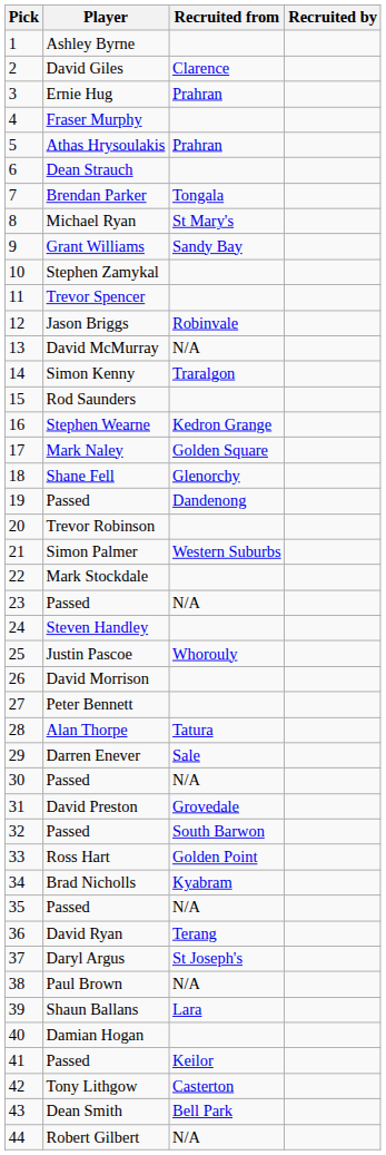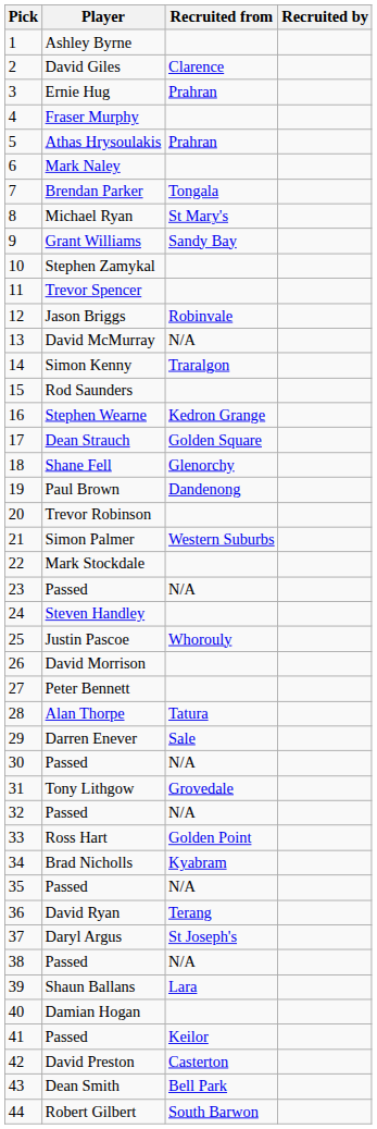 <table class="wikitable sortable">
 <tr>
 <th>Pick</th>
 <th>Player</th>
 <th>Recruited from</th>
 <th>Recruited by</th>
 </tr>
 <tr>
 <td>1</td>
 <td>Ashley Byrne</td>
 <td></td>
 <td></td>
 </tr>
 <tr>
 <td>2</td>
 <td>David Giles</td>
 <td><a href='#'>Clarence</a></td>
 <td></td>
 </tr>
 <tr>
 <td>3</td>
 <td>Ernie Hug</td>
 <td><a href='#'>Prahran</a></td>
 <td></td>
 </tr>
 <tr>
 <td>4</td>
 <td><a href='#'>Fraser Murphy</a></td>
 <td></td>
 <td></td>
 </tr>
 <tr>
 <td>5</td>
 <td><a href='#'>Athas Hrysoulakis</a></td>
 <td><a href='#'>Prahran</a></td>
 <td></td>
 </tr>
 <tr>
 <td>6</td>
-<td><a href='#'>Dean Strauch</a></td>
+<td><a href='#'>Mark Naley</a></td>
 <td></td>
 <td></td>
 </tr>
 <tr>
 <td>7</td>
 <td><a href='#'>Brendan Parker</a></td>
 <td><a href='#'>Tongala</a></td>
 <td></td>
 </tr>
 <tr>
 <td>8</td>
 <td>Michael Ryan</td>
 <td><a href='#'>St Mary's</a></td>
 <td></td>
 </tr>
 <tr>
 <td>9</td>
 <td><a href='#'>Grant Williams</a></td>
 <td><a href='#'>Sandy Bay</a></td>
 <td></td>
 </tr>
 <tr>
 <td>10</td>
 <td>Stephen Zamykal</td>
 <td></td>
 <td></td>
 </tr>
 <tr>
 <td>11</td>
 <td><a href='#'>Trevor Spencer</a></td>
 <td></td>
 <td></td>
 </tr>
 <tr>
 <td>12</td>
 <td>Jason Briggs</td>
 <td><a href='#'>Robinvale</a></td>
 <td></td>
 </tr>
 <tr>
 <td>13</td>
 <td>David McMurray</td>
 <td>N/A</td>
 <td></td>
 </tr>
 <tr>
 <td>14</td>
 <td>Simon Kenny</td>
 <td><a href='#'>Traralgon</a></td>
 <td></td>
 </tr>
 <tr>
 <td>15</td>
 <td>Rod Saunders</td>
 <td></td>
 <td></td>
 </tr>
 <tr>
 <td>16</td>
 <td><a href='#'>Stephen Wearne</a></td>
 <td><a href='#'>Kedron Grange</a></td>
 <td></td>
 </tr>
 <tr>
 <td>17</td>
-<td><a href='#'>Mark Naley</a></td>
+<td><a href='#'>Dean Strauch</a></td>
 <td><a href='#'>Golden Square</a></td>
 <td></td>
 </tr>
 <tr>
 <td>18</td>
 <td><a href='#'>Shane Fell</a></td>
 <td><a href='#'>Glenorchy</a></td>
 <td></td>
 </tr>
 <tr>
 <td>19</td>
-<td>Passed</td>
+<td>Paul Brown</td>
 <td><a href='#'>Dandenong</a></td>
 <td></td>
 </tr>
 <tr>
 <td>20</td>
 <td>Trevor Robinson</td>
 <td></td>
 <td></td>
 </tr>
 <tr>
 <td>21</td>
 <td>Simon Palmer</td>
 <td><a href='#'>Western Suburbs</a></td>
 <td></td>
 </tr>
 <tr>
 <td>22</td>
 <td>Mark Stockdale</td>
 <td></td>
 <td></td>
 </tr>
 <tr>
 <td>23</td>
 <td>Passed</td>
 <td>N/A</td>
 <td></td>
 </tr>
 <tr>
 <td>24</td>
 <td><a href='#'>Steven Handley</a></td>
 <td></td>
 <td></td>
 </tr>
 <tr>
 <td>25</td>
 <td>Justin Pascoe</td>
 <td><a href='#'>Whorouly</a></td>
 <td></td>
 </tr>
 <tr>
 <td>26</td>
 <td>David Morrison</td>
 <td></td>
 <td></td>
 </tr>
 <tr>
 <td>27</td>
 <td>Peter Bennett</td>
 <td></td>
 <td></td>
 </tr>
 <tr>
 <td>28</td>
 <td><a href='#'>Alan Thorpe</a></td>
 <td><a href='#'>Tatura</a></td>
 <td></td>
 </tr>
 <tr>
 <td>29</td>
 <td>Darren Enever</td>
 <td><a href='#'>Sale</a></td>
 <td></td>
 </tr>
 <tr>
 <td>30</td>
 <td>Passed</td>
 <td>N/A</td>
 <td></td>
 </tr>
 <tr>
 <td>31</td>
-<td>David Preston</td>
+<td>Tony Lithgow</td>
 <td><a href='#'>Grovedale</a></td>
 <td></td>
 </tr>
 <tr>
 <td>32</td>
 <td>Passed</td>
-<td><a href='#'>South Barwon</a></td>
+<td>N/A</td>
 <td></td>
 </tr>
 <tr>
 <td>33</td>
 <td>Ross Hart</td>
 <td><a href='#'>Golden Point</a></td>
 <td></td>
 </tr>
 <tr>
 <td>34</td>
 <td>Brad Nicholls</td>
 <td><a href='#'>Kyabram</a></td>
 <td></td>
 </tr>
 <tr>
 <td>35</td>
 <td>Passed</td>
 <td>N/A</td>
 <td></td>
 </tr>
 <tr>
 <td>36</td>
 <td>David Ryan</td>
 <td><a href='#'>Terang</a></td>
 <td></td>
 </tr>
 <tr>
 <td>37</td>
 <td>Daryl Argus</td>
 <td><a href='#'>St Joseph's</a></td>
 <td></td>
 </tr>
 <tr>
 <td>38</td>
-<td>Paul Brown</td>
+<td>Passed</td>
 <td>N/A</td>
 <td></td>
 </tr>
 <tr>
 <td>39</td>
 <td>Shaun Ballans</td>
 <td><a href='#'>Lara</a></td>
 <td></td>
 </tr>
 <tr>
 <td>40</td>
 <td>Damian Hogan</td>
 <td></td>
 <td></td>
 </tr>
 <tr>
 <td>41</td>
 <td>Passed</td>
 <td><a href='#'>Keilor</a></td>
 <td></td>
 </tr>
 <tr>
 <td>42</td>
-<td>Tony Lithgow</td>
+<td>David Preston</td>
 <td><a href='#'>Casterton</a></td>
 <td></td>
 </tr>
 <tr>
 <td>43</td>
 <td>Dean Smith</td>
 <td><a href='#'>Bell Park</a></td>
 <td></td>
 </tr>
 <tr>
 <td>44</td>
 <td>Robert Gilbert</td>
-<td>N/A</td>
+<td><a href='#'>South Barwon</a></td>
 <td></td>
 </tr>
 </table>
